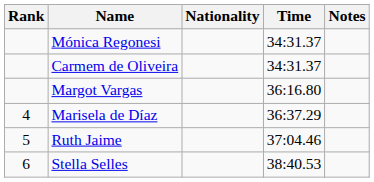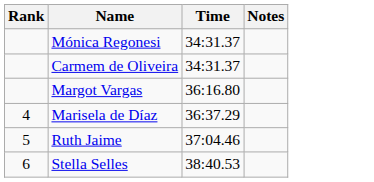 <table class="wikitable sortable" style="text-align:center">
 <tr>
 <th>Rank</th>
 <th>Name</th>
-<th>Nationality</th>
 <th>Time</th>
 <th>Notes</th>
 </tr>
 <tr>
 <td></td>
 <td align=left><a href='#'>Mónica Regonesi</a></td>
-<td align=left></td>
 <td>34:31.37</td>
 <td></td>
 </tr>
 <tr>
 <td></td>
 <td align=left><a href='#'>Carmem de Oliveira</a></td>
-<td align=left></td>
 <td>34:31.37</td>
 <td></td>
 </tr>
 <tr>
 <td></td>
 <td align=left><a href='#'>Margot Vargas</a></td>
-<td align=left></td>
 <td>36:16.80</td>
 <td></td>
 </tr>
 <tr>
 <td>4</td>
 <td align=left><a href='#'>Marisela de Díaz</a></td>
-<td align=left></td>
 <td>36:37.29</td>
 <td></td>
 </tr>
 <tr>
 <td>5</td>
 <td align=left><a href='#'>Ruth Jaime</a></td>
-<td align=left></td>
 <td>37:04.46</td>
 <td></td>
 </tr>
 <tr>
 <td>6</td>
 <td align=left><a href='#'>Stella Selles</a></td>
-<td align=left></td>
 <td>38:40.53</td>
 <td></td>
 </tr>
 </table>
